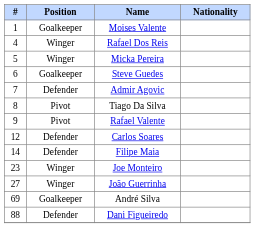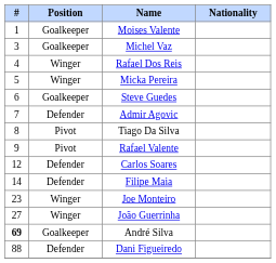 <table border=1 style="border-collapse:collapse; font-size:90%;" cellpadding=3 cellspacing=0 width=30%>
 <tr bgcolor=#C1D8FF>
 <th width=2%>#</th>
 <th width=5%>Position</th>
 <th width=10%>Name</th>
 <th width=5%>Nationality</th>
 </tr>
 <tr align=center>
 <td>1</td>
 <td>Goalkeeper</td>
 <td><a href='#'>Moises Valente</a></td>
+<td></td>
+</tr>
+<tr align=center>
+<td>3</td>
+<td>Goalkeeper</td>
+<td><a href='#'>Michel Vaz</a></td>
 <td></td>
 </tr>
 <tr align=center>
 <td>4</td>
 <td>Winger</td>
 <td><a href='#'>Rafael Dos Reis</a></td>
 <td></td>
 </tr>
 <tr align=center>
 <td>5</td>
 <td>Winger</td>
 <td><a href='#'>Micka Pereira</a></td>
 <td></td>
 </tr>
 <tr align=center>
 <td>6</td>
 <td>Goalkeeper</td>
 <td><a href='#'>Steve Guedes</a></td>
 <td></td>
 </tr>
 <tr align=center>
 <td>7</td>
 <td>Defender</td>
 <td><a href='#'>Admir Agovic</a></td>
 <td></td>
 </tr>
 <tr align=center>
 <td>8</td>
 <td>Pivot</td>
 <td>Tiago Da Silva</td>
 <td></td>
 </tr>
 <tr align=center>
 <td>9</td>
 <td>Pivot</td>
 <td><a href='#'>Rafael Valente</a></td>
 <td></td>
 </tr>
 <tr align=center>
 <td>12</td>
 <td>Defender</td>
 <td><a href='#'>Carlos Soares</a></td>
 <td></td>
 </tr>
 <tr align=center>
 <td>14</td>
 <td>Defender</td>
 <td><a href='#'>Filipe Maia</a></td>
 <td></td>
 </tr>
 <tr align=center>
 <td>23</td>
 <td>Winger</td>
 <td><a href='#'>Joe Monteiro</a></td>
 <td></td>
 </tr>
 <tr align=center>
 <td>27</td>
 <td>Winger</td>
 <td><a href='#'>João Guerrinha</a></td>
 <td></td>
 </tr>
 <tr align=center>
-<td>69</td>
+<td><strong>69</strong></td>
 <td>Goalkeeper</td>
 <td>André Silva</td>
 <td></td>
 </tr>
 <tr align=center>
 <td>88</td>
 <td>Defender</td>
 <td><a href='#'>Dani Figueiredo</a></td>
 <td></td>
 </tr>
 <tr align=center>
 </tr>
 </table>
